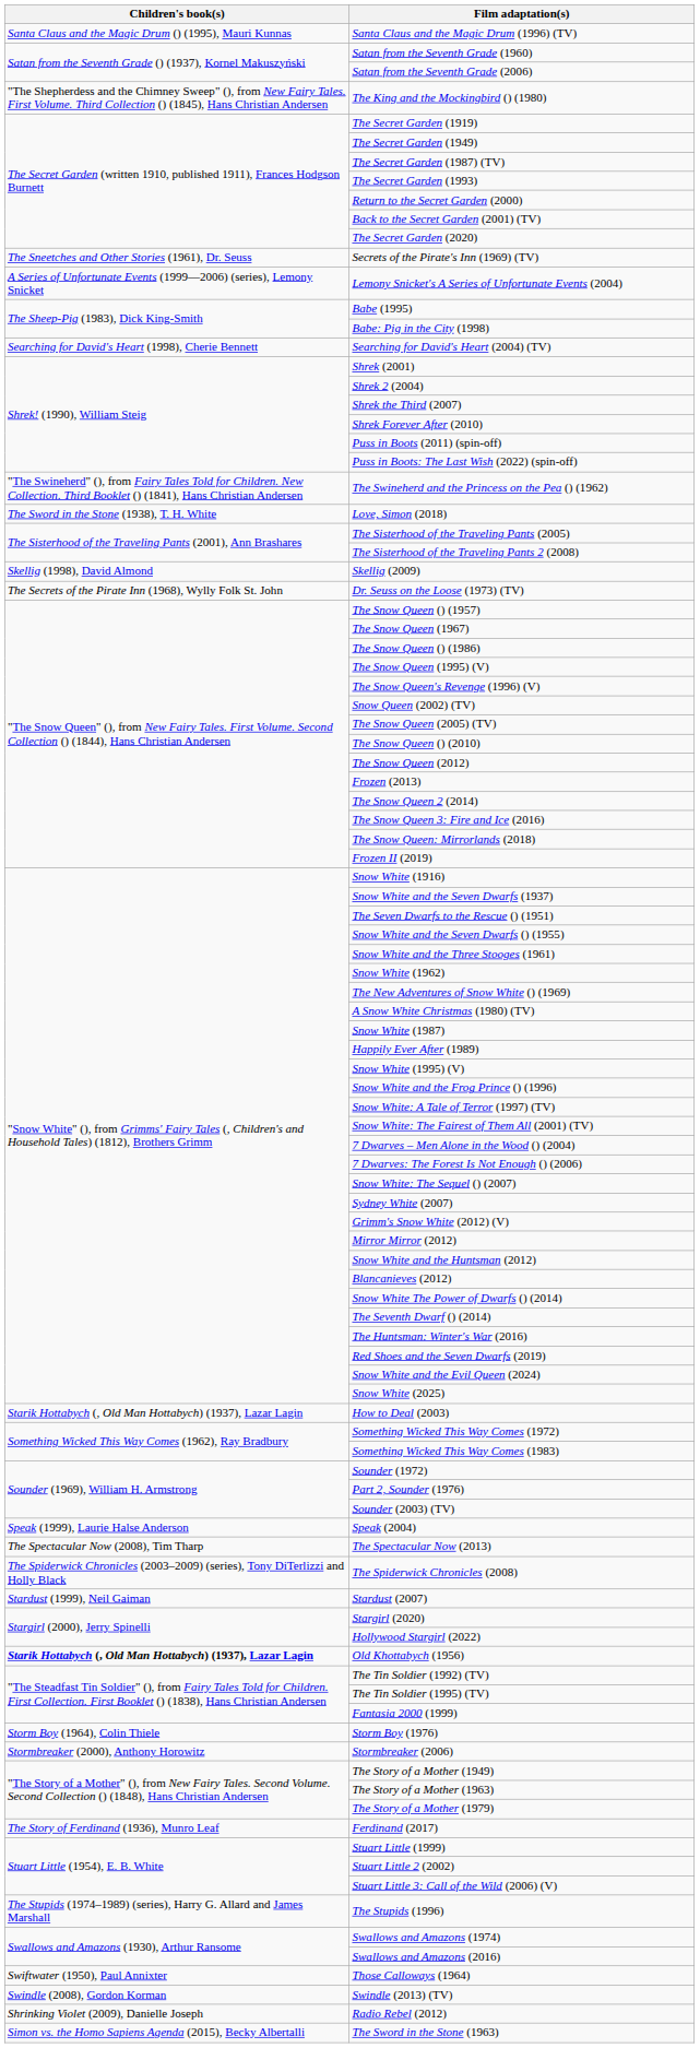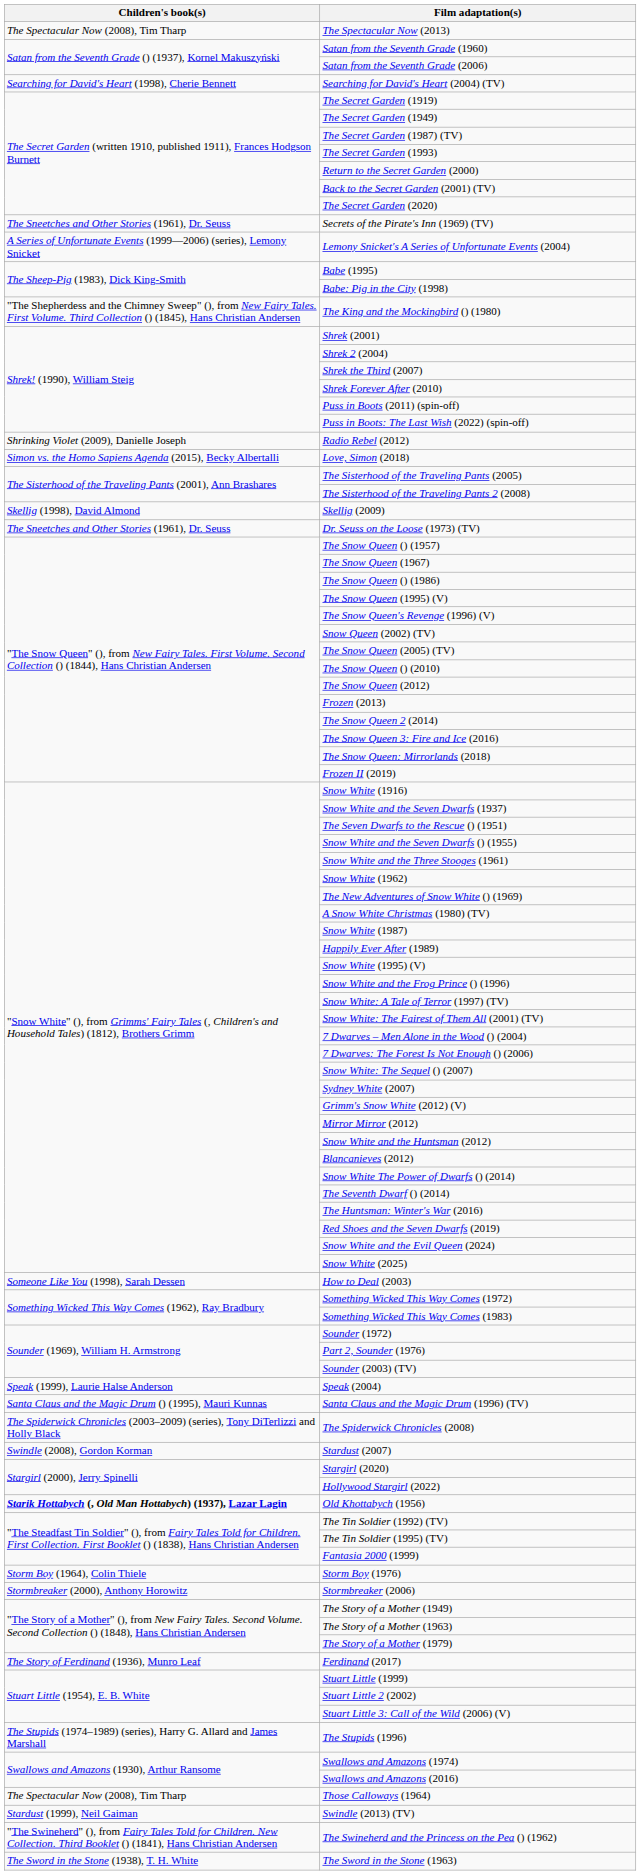 <table class="wikitable">
 <tr>
 <th width="450">Children's book(s)</th>
 <th width="450">Film adaptation(s)</th>
 </tr>
 <tr>
-<td><em><a href='#'>Santa Claus and the Magic Drum</a></em> () (1995), <a href='#'>Mauri Kunnas</a></td>
-<td><em><a href='#'>Santa Claus and the Magic Drum</a></em> (1996) (TV)</td>
+<td><em>The Spectacular Now</em> (2008), Tim Tharp</td>
+<td><em><a href='#'>The Spectacular Now</a></em> (2013)</td>
 </tr>
 <tr>
 <td rowspan="2"><em><a href='#'>Satan from the Seventh Grade</a></em> () (1937), <a href='#'>Kornel Makuszyński</a></td>
 <td><em><a href='#'>Satan from the Seventh Grade</a></em> (1960)</td>
 </tr>
 <tr>
 <td><em><a href='#'>Satan from the Seventh Grade</a></em> (2006)</td>
 </tr>
 <tr>
-<td>"The Shepherdess and the Chimney Sweep" (), from <em><a href='#'>New Fairy Tales. First Volume. Third Collection</a></em> () (1845), <a href='#'>Hans Christian Andersen</a></td>
-<td><em><a href='#'>The King and the Mockingbird</a></em> () (1980)</td>
+<td><em><a href='#'>Searching for David's Heart</a></em> (1998), <a href='#'>Cherie Bennett</a></td>
+<td><em><a href='#'>Searching for David's Heart</a></em> (2004) (TV)</td>
 </tr>
 <tr>
 <td rowspan="7"><em><a href='#'>The Secret Garden</a></em> (written 1910, published 1911), <a href='#'>Frances Hodgson Burnett</a></td>
 <td><em><a href='#'>The Secret Garden</a></em> (1919)</td>
 </tr>
 <tr>
 <td><em><a href='#'>The Secret Garden</a></em> (1949)</td>
 </tr>
 <tr>
 <td><em><a href='#'>The Secret Garden</a></em> (1987) (TV)</td>
 </tr>
 <tr>
 <td><em><a href='#'>The Secret Garden</a></em> (1993)</td>
 </tr>
 <tr>
 <td><em><a href='#'>Return to the Secret Garden</a></em> (2000)</td>
 </tr>
 <tr>
 <td><em><a href='#'>Back to the Secret Garden</a></em> (2001) (TV)</td>
 </tr>
 <tr>
 <td><em><a href='#'>The Secret Garden</a></em> (2020)</td>
 </tr>
 <tr>
 <td><em><a href='#'>The Sneetches and Other Stories</a></em> (1961), <a href='#'>Dr. Seuss</a></td>
 <td><em>Secrets of the Pirate's Inn</em> (1969) (TV)</td>
 </tr>
 <tr>
 <td><em><a href='#'>A Series of Unfortunate Events</a></em> (1999—2006) (series), <a href='#'>Lemony Snicket</a></td>
 <td><em><a href='#'>Lemony Snicket's A Series of Unfortunate Events</a></em> (2004)</td>
 </tr>
 <tr>
 <td rowspan="2"><em><a href='#'>The Sheep-Pig</a></em> (1983), <a href='#'>Dick King-Smith</a></td>
 <td><em><a href='#'>Babe</a></em> (1995)</td>
 </tr>
 <tr>
 <td><em><a href='#'>Babe: Pig in the City</a></em> (1998)</td>
 </tr>
 <tr>
-<td><em><a href='#'>Searching for David's Heart</a></em> (1998), <a href='#'>Cherie Bennett</a></td>
-<td><em><a href='#'>Searching for David's Heart</a></em> (2004) (TV)</td>
+<td>"The Shepherdess and the Chimney Sweep" (), from <em><a href='#'>New Fairy Tales. First Volume. Third Collection</a></em> () (1845), <a href='#'>Hans Christian Andersen</a></td>
+<td><em><a href='#'>The King and the Mockingbird</a></em> () (1980)</td>
 </tr>
 <tr>
 <td rowspan="6"><em><a href='#'>Shrek!</a></em> (1990), <a href='#'>William Steig</a></td>
 <td><em><a href='#'>Shrek</a></em> (2001)</td>
 </tr>
 <tr>
 <td><em><a href='#'>Shrek 2</a></em> (2004)</td>
 </tr>
 <tr>
 <td><em><a href='#'>Shrek the Third</a></em> (2007)</td>
 </tr>
 <tr>
 <td><em><a href='#'>Shrek Forever After</a></em> (2010)</td>
 </tr>
 <tr>
 <td><em><a href='#'>Puss in Boots</a></em> (2011) (spin-off)</td>
 </tr>
 <tr>
 <td><em><a href='#'>Puss in Boots: The Last Wish</a></em> (2022) (spin-off)</td>
 </tr>
 <tr>
-<td>"<a href='#'>The Swineherd</a>" (), from <em><a href='#'>Fairy Tales Told for Children. New Collection. Third Booklet</a></em> () (1841), <a href='#'>Hans Christian Andersen</a></td>
-<td><em><a href='#'>The Swineherd and the Princess on the Pea</a></em> () (1962)</td>
+<td><em>Shrinking Violet</em> (2009), Danielle Joseph</td>
+<td><em><a href='#'>Radio Rebel</a></em> (2012)</td>
 </tr>
 <tr>
-<td><em><a href='#'>The Sword in the Stone</a></em> (1938), <a href='#'>T. H. White</a></td>
+<td><em><a href='#'>Simon vs. the Homo Sapiens Agenda</a></em> (2015), <a href='#'>Becky Albertalli</a></td>
 <td><em><a href='#'>Love, Simon</a></em> (2018)</td>
 </tr>
 <tr>
 <td rowspan="2"><em><a href='#'>The Sisterhood of the Traveling Pants</a></em> (2001), <a href='#'>Ann Brashares</a></td>
 <td><em><a href='#'>The Sisterhood of the Traveling Pants</a></em> (2005)</td>
 </tr>
 <tr>
 <td><em><a href='#'>The Sisterhood of the Traveling Pants 2</a></em> (2008)</td>
 </tr>
 <tr>
 <td><em><a href='#'>Skellig</a></em> (1998), <a href='#'>David Almond</a></td>
 <td><em><a href='#'>Skellig</a></em> (2009)</td>
 </tr>
 <tr>
-<td><em>The Secrets of the Pirate Inn</em> (1968), Wylly Folk St. John</td>
+<td><em><a href='#'>The Sneetches and Other Stories</a></em> (1961), <a href='#'>Dr. Seuss</a></td>
 <td><em><a href='#'>Dr. Seuss on the Loose</a></em> (1973) (TV)</td>
 </tr>
 <tr>
 <td rowspan="14">"<a href='#'>The Snow Queen</a>" (), from <em><a href='#'>New Fairy Tales. First Volume. Second Collection</a></em> () (1844), <a href='#'>Hans Christian Andersen</a></td>
 <td><em><a href='#'>The Snow Queen</a></em> () (1957)</td>
 </tr>
 <tr>
 <td><em><a href='#'>The Snow Queen</a></em> (1967)</td>
 </tr>
 <tr>
 <td><em><a href='#'>The Snow Queen</a></em> () (1986)</td>
 </tr>
 <tr>
 <td><em><a href='#'>The Snow Queen</a></em> (1995) (V)</td>
 </tr>
 <tr>
 <td><em><a href='#'>The Snow Queen's Revenge</a></em> (1996) (V)</td>
 </tr>
 <tr>
 <td><em><a href='#'>Snow Queen</a></em> (2002) (TV)</td>
 </tr>
 <tr>
 <td><em><a href='#'>The Snow Queen</a></em> (2005) (TV)</td>
 </tr>
 <tr>
 <td><em><a href='#'>The Snow Queen</a></em> () (2010)</td>
 </tr>
 <tr>
 <td><em><a href='#'>The Snow Queen</a></em> (2012)</td>
 </tr>
 <tr>
 <td><em><a href='#'>Frozen</a></em> (2013)</td>
 </tr>
 <tr>
 <td><em><a href='#'>The Snow Queen 2</a></em> (2014)</td>
 </tr>
 <tr>
 <td><em><a href='#'>The Snow Queen 3: Fire and Ice</a></em> (2016)</td>
 </tr>
 <tr>
 <td><em><a href='#'>The Snow Queen: Mirrorlands</a></em> (2018)</td>
 </tr>
 <tr>
 <td><em><a href='#'>Frozen II</a></em> (2019)</td>
 </tr>
 <tr>
 <td rowspan="28">"<a href='#'>Snow White</a>" (), from <em><a href='#'>Grimms' Fairy Tales</a></em> (, <em>Children's and Household Tales</em>) (1812), <a href='#'>Brothers Grimm</a></td>
 <td><em><a href='#'>Snow White</a></em> (1916)</td>
 </tr>
 <tr>
 <td><em><a href='#'>Snow White and the Seven Dwarfs</a></em> (1937)</td>
 </tr>
 <tr>
 <td><em><a href='#'>The Seven Dwarfs to the Rescue</a></em> () (1951)</td>
 </tr>
 <tr>
 <td><em><a href='#'>Snow White and the Seven Dwarfs</a></em> () (1955)</td>
 </tr>
 <tr>
 <td><em><a href='#'>Snow White and the Three Stooges</a></em> (1961)</td>
 </tr>
 <tr>
 <td><em><a href='#'>Snow White</a></em> (1962)</td>
 </tr>
 <tr>
 <td><em><a href='#'>The New Adventures of Snow White</a></em> () (1969)</td>
 </tr>
 <tr>
 <td><em><a href='#'>A Snow White Christmas</a></em> (1980) (TV)</td>
 </tr>
 <tr>
 <td><em><a href='#'>Snow White</a></em> (1987)</td>
 </tr>
 <tr>
 <td><em><a href='#'>Happily Ever After</a></em> (1989)</td>
 </tr>
 <tr>
 <td><em><a href='#'>Snow White</a></em> (1995) (V)</td>
 </tr>
 <tr>
 <td><em><a href='#'>Snow White and the Frog Prince</a></em> () (1996)</td>
 </tr>
 <tr>
 <td><em><a href='#'>Snow White: A Tale of Terror</a></em> (1997) (TV)</td>
 </tr>
 <tr>
 <td><em><a href='#'>Snow White: The Fairest of Them All</a></em> (2001) (TV)</td>
 </tr>
 <tr>
 <td><em><a href='#'>7 Dwarves – Men Alone in the Wood</a></em> () (2004)</td>
 </tr>
 <tr>
 <td><em><a href='#'>7 Dwarves: The Forest Is Not Enough</a></em> () (2006)</td>
 </tr>
 <tr>
 <td><em><a href='#'>Snow White: The Sequel</a></em> () (2007)</td>
 </tr>
 <tr>
 <td><em><a href='#'>Sydney White</a></em> (2007)</td>
 </tr>
 <tr>
 <td><em><a href='#'>Grimm's Snow White</a></em> (2012) (V)</td>
 </tr>
 <tr>
 <td><em><a href='#'>Mirror Mirror</a></em> (2012)</td>
 </tr>
 <tr>
 <td><em><a href='#'>Snow White and the Huntsman</a></em> (2012)</td>
 </tr>
 <tr>
 <td><em><a href='#'>Blancanieves</a></em> (2012)</td>
 </tr>
 <tr>
 <td><em><a href='#'>Snow White The Power of Dwarfs</a></em> () (2014)</td>
 </tr>
 <tr>
 <td><em><a href='#'>The Seventh Dwarf</a></em> () (2014)</td>
 </tr>
 <tr>
 <td><em><a href='#'>The Huntsman: Winter's War</a></em> (2016)</td>
 </tr>
 <tr>
 <td><em><a href='#'>Red Shoes and the Seven Dwarfs</a></em> (2019)</td>
 </tr>
 <tr>
 <td><em><a href='#'>Snow White and the Evil Queen</a></em> (2024)</td>
 </tr>
 <tr>
 <td><em><a href='#'>Snow White</a></em> (2025)</td>
 </tr>
 <tr>
-<td><em><a href='#'>Starik Hottabych</a></em> (, <em>Old Man Hottabych</em>) (1937), <a href='#'>Lazar Lagin</a></td>
+<td><em><a href='#'>Someone Like You</a></em> (1998), <a href='#'>Sarah Dessen</a></td>
 <td><em><a href='#'>How to Deal</a></em> (2003)</td>
 </tr>
 <tr>
 <td rowspan="2"><em><a href='#'>Something Wicked This Way Comes</a></em> (1962), <a href='#'>Ray Bradbury</a></td>
 <td><em><a href='#'>Something Wicked This Way Comes</a></em> (1972)</td>
 </tr>
 <tr>
 <td><em><a href='#'>Something Wicked This Way Comes</a></em> (1983)</td>
 </tr>
 <tr>
 <td rowspan="3"><em><a href='#'>Sounder</a></em> (1969), <a href='#'>William H. Armstrong</a></td>
 <td><em><a href='#'>Sounder</a></em> (1972)</td>
 </tr>
 <tr>
 <td><em><a href='#'>Part 2, Sounder</a></em> (1976)</td>
 </tr>
 <tr>
 <td><em><a href='#'>Sounder</a></em> (2003) (TV)</td>
 </tr>
 <tr>
 <td><em><a href='#'>Speak</a></em> (1999), <a href='#'>Laurie Halse Anderson</a></td>
 <td><em><a href='#'>Speak</a></em> (2004)</td>
 </tr>
 <tr>
-<td><em>The Spectacular Now</em> (2008), Tim Tharp</td>
-<td><em><a href='#'>The Spectacular Now</a></em> (2013)</td>
+<td><em><a href='#'>Santa Claus and the Magic Drum</a></em> () (1995), <a href='#'>Mauri Kunnas</a></td>
+<td><em><a href='#'>Santa Claus and the Magic Drum</a></em> (1996) (TV)</td>
 </tr>
 <tr>
 <td><em><a href='#'>The Spiderwick Chronicles</a></em> (2003–2009) (series), <a href='#'>Tony DiTerlizzi</a> and <a href='#'>Holly Black</a></td>
 <td><em><a href='#'>The Spiderwick Chronicles</a></em> (2008)</td>
 </tr>
 <tr>
-<td><em><a href='#'>Stardust</a></em> (1999), <a href='#'>Neil Gaiman</a></td>
+<td><em><a href='#'>Swindle</a></em> (2008), <a href='#'>Gordon Korman</a></td>
 <td><em><a href='#'>Stardust</a></em> (2007)</td>
 </tr>
 <tr>
 <td rowspan="2"><em><a href='#'>Stargirl</a></em> (2000), <a href='#'>Jerry Spinelli</a></td>
 <td><em><a href='#'>Stargirl</a></em> (2020)</td>
 </tr>
 <tr>
 <td><em><a href='#'>Hollywood Stargirl</a></em> (2022)</td>
 </tr>
 <tr>
 <td><strong><em><a href='#'>Starik Hottabych</a></em> (, <em>Old Man Hottabych</em>) (1937), <a href='#'>Lazar Lagin</a></strong></td>
 <td><em><a href='#'>Old Khottabych</a></em> (1956)</td>
 </tr>
 <tr>
 <td rowspan="3">"<a href='#'>The Steadfast Tin Soldier</a>" (), from <em><a href='#'>Fairy Tales Told for Children. First Collection. First Booklet</a></em> () (1838), <a href='#'>Hans Christian Andersen</a></td>
 <td><em>The Tin Soldier</em> (1992) (TV)</td>
 </tr>
 <tr>
 <td><em>The Tin Soldier</em> (1995) (TV)</td>
 </tr>
 <tr>
 <td><em><a href='#'>Fantasia 2000</a></em> (1999)</td>
 </tr>
 <tr>
 <td><em><a href='#'>Storm Boy</a></em> (1964), <a href='#'>Colin Thiele</a></td>
 <td><em><a href='#'>Storm Boy</a></em> (1976)</td>
 </tr>
 <tr>
 <td><em><a href='#'>Stormbreaker</a></em> (2000), <a href='#'>Anthony Horowitz</a></td>
 <td><em><a href='#'>Stormbreaker</a></em> (2006)</td>
 </tr>
 <tr>
 <td rowspan="3">"<a href='#'>The Story of a Mother</a>" (), from <em>New Fairy Tales. Second Volume. Second Collection</em> () (1848), <a href='#'>Hans Christian Andersen</a></td>
 <td><em>The Story of a Mother</em> (1949)</td>
 </tr>
 <tr>
 <td><em>The Story of a Mother</em> (1963)</td>
 </tr>
 <tr>
 <td><em><a href='#'>The Story of a Mother</a></em> (1979)</td>
 </tr>
 <tr>
 <td><em><a href='#'>The Story of Ferdinand</a></em> (1936), <a href='#'>Munro Leaf</a></td>
 <td><em><a href='#'>Ferdinand</a></em> (2017)</td>
 </tr>
 <tr>
 <td rowspan="3"><em><a href='#'>Stuart Little</a></em> (1954), <a href='#'>E. B. White</a></td>
 <td><em><a href='#'>Stuart Little</a></em> (1999)</td>
 </tr>
 <tr>
 <td><em><a href='#'>Stuart Little 2</a></em> (2002)</td>
 </tr>
 <tr>
 <td><em><a href='#'>Stuart Little 3: Call of the Wild</a></em> (2006) (V)</td>
 </tr>
 <tr>
 <td><em><a href='#'>The Stupids</a></em> (1974–1989) (series), Harry G. Allard and <a href='#'>James Marshall</a></td>
 <td><em><a href='#'>The Stupids</a></em> (1996)</td>
 </tr>
 <tr>
 <td rowspan="2"><em><a href='#'>Swallows and Amazons</a></em> (1930), <a href='#'>Arthur Ransome</a></td>
 <td><em><a href='#'>Swallows and Amazons</a></em> (1974)</td>
 </tr>
 <tr>
 <td><em><a href='#'>Swallows and Amazons</a></em> (2016)</td>
 </tr>
 <tr>
-<td><em>Swiftwater</em> (1950), <a href='#'>Paul Annixter</a></td>
+<td><em>The Spectacular Now</em> (2008), Tim Tharp</td>
 <td><em><a href='#'>Those Calloways</a></em> (1964)</td>
 </tr>
 <tr>
-<td><em><a href='#'>Swindle</a></em> (2008), <a href='#'>Gordon Korman</a></td>
+<td><em><a href='#'>Stardust</a></em> (1999), <a href='#'>Neil Gaiman</a></td>
 <td><em><a href='#'>Swindle</a></em> (2013) (TV)</td>
 </tr>
 <tr>
-<td><em>Shrinking Violet</em> (2009), Danielle Joseph</td>
-<td><em><a href='#'>Radio Rebel</a></em> (2012)</td>
+<td>"<a href='#'>The Swineherd</a>" (), from <em><a href='#'>Fairy Tales Told for Children. New Collection. Third Booklet</a></em> () (1841), <a href='#'>Hans Christian Andersen</a></td>
+<td><em><a href='#'>The Swineherd and the Princess on the Pea</a></em> () (1962)</td>
 </tr>
 <tr>
-<td><em><a href='#'>Simon vs. the Homo Sapiens Agenda</a></em> (2015), <a href='#'>Becky Albertalli</a></td>
+<td><em><a href='#'>The Sword in the Stone</a></em> (1938), <a href='#'>T. H. White</a></td>
 <td><em><a href='#'>The Sword in the Stone</a></em> (1963)</td>
 </tr>
 </table>
